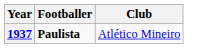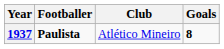 <table class="wikitable">
 <tr>
 <th>Year</th>
 <th>Footballer</th>
 <th>Club</th>
+<th>Goals</th>
 </tr>
 <tr>
 <th><a href='#'>1937</a></th>
 <td><strong>Paulista</strong></td>
 <td><a href='#'>Atlético Mineiro</a></td>
+<td><strong>8</strong></td>
 </tr>
 </table>
